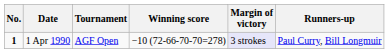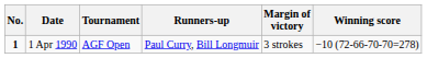 <table class="wikitable" style="font-size:95%;">
 <tr>
 <th>No.</th>
 <th>Date</th>
 <th>Tournament</th>
+<th>Runners-up</th>
+<th>Margin of<br>victory</th>
 <th>Winning score</th>
-<th>Margin of<br>victory</th>
-<th>Runners-up</th>
 </tr>
 <tr>
 <td align=center><strong>1</strong></td>
 <td align=right>1 Apr <a href='#'>1990</a></td>
 <td><a href='#'>AGF Open</a></td>
+<td> <a href='#'>Paul Curry</a>,  <a href='#'>Bill Longmuir</a></td>
+<td>3 strokes</td>
 <td>−10 (72-66-70-70=278)</td>
-<td style="background: lavender;">3 strokes</td>
-<td> <a href='#'>Paul Curry</a>,  <a href='#'>Bill Longmuir</a></td>
 </tr>
 </table>
